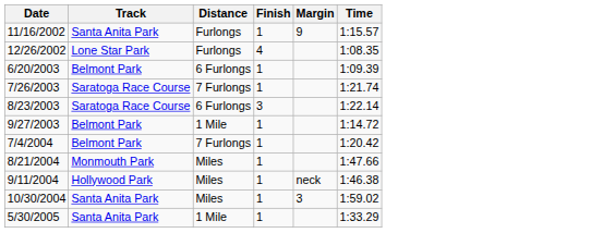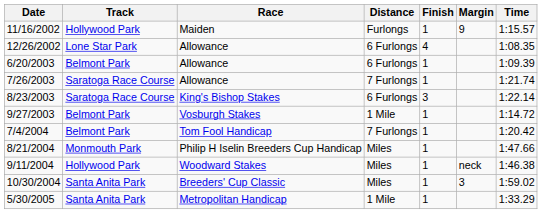 <table class="wikitable sortable">
 <tr>
 <th>Date</th>
 <th>Track</th>
+<th>Race</th>
 <th>Distance</th>
 <th>Finish</th>
 <th>Margin</th>
 <th>Time</th>
 </tr>
 <tr>
 <td>11/16/2002</td>
-<td><a href='#'>Santa Anita Park</a></td>
+<td><a href='#'>Hollywood Park</a></td>
+<td>Maiden</td>
 <td> Furlongs</td>
 <td>1</td>
 <td>9</td>
 <td>1:15.57</td>
 </tr>
 <tr>
 <td>12/26/2002</td>
 <td><a href='#'>Lone Star Park</a></td>
-<td> Furlongs</td>
+<td>Allowance</td>
+<td>6 Furlongs</td>
 <td>4</td>
 <td></td>
 <td>1:08.35</td>
 </tr>
 <tr>
 <td>6/20/2003</td>
 <td><a href='#'>Belmont Park</a></td>
+<td>Allowance</td>
 <td>6 Furlongs</td>
 <td>1</td>
 <td></td>
 <td>1:09.39</td>
 </tr>
 <tr>
 <td>7/26/2003</td>
 <td><a href='#'>Saratoga Race Course</a></td>
+<td>Allowance</td>
 <td>7 Furlongs</td>
 <td>1</td>
 <td></td>
 <td>1:21.74</td>
 </tr>
 <tr>
 <td>8/23/2003</td>
 <td><a href='#'>Saratoga Race Course</a></td>
+<td><a href='#'>King's Bishop Stakes</a></td>
 <td>6 Furlongs</td>
 <td>3</td>
 <td></td>
 <td>1:22.14</td>
 </tr>
 <tr>
 <td>9/27/2003</td>
 <td><a href='#'>Belmont Park</a></td>
+<td><a href='#'>Vosburgh Stakes</a></td>
 <td>1 Mile</td>
 <td>1</td>
 <td></td>
 <td>1:14.72</td>
 </tr>
 <tr>
 <td>7/4/2004</td>
 <td><a href='#'>Belmont Park</a></td>
+<td><a href='#'>Tom Fool Handicap</a></td>
 <td>7 Furlongs</td>
 <td>1</td>
 <td></td>
 <td>1:20.42</td>
 </tr>
 <tr>
 <td>8/21/2004</td>
 <td><a href='#'>Monmouth Park</a></td>
+<td>Philip H Iselin Breeders Cup Handicap</td>
 <td> Miles</td>
 <td>1</td>
 <td></td>
 <td>1:47.66</td>
 </tr>
 <tr>
 <td>9/11/2004</td>
 <td><a href='#'>Hollywood Park</a></td>
+<td><a href='#'>Woodward Stakes</a></td>
 <td> Miles</td>
 <td>1</td>
 <td>neck</td>
 <td>1:46.38</td>
 </tr>
 <tr>
 <td>10/30/2004</td>
 <td><a href='#'>Santa Anita Park</a></td>
+<td><a href='#'>Breeders' Cup Classic</a></td>
 <td> Miles</td>
 <td>1</td>
 <td>3</td>
 <td>1:59.02</td>
 </tr>
 <tr>
 <td>5/30/2005</td>
 <td><a href='#'>Santa Anita Park</a></td>
+<td><a href='#'>Metropolitan Handicap</a></td>
 <td>1 Mile</td>
 <td>1</td>
 <td></td>
 <td>1:33.29</td>
 </tr>
 </table>
